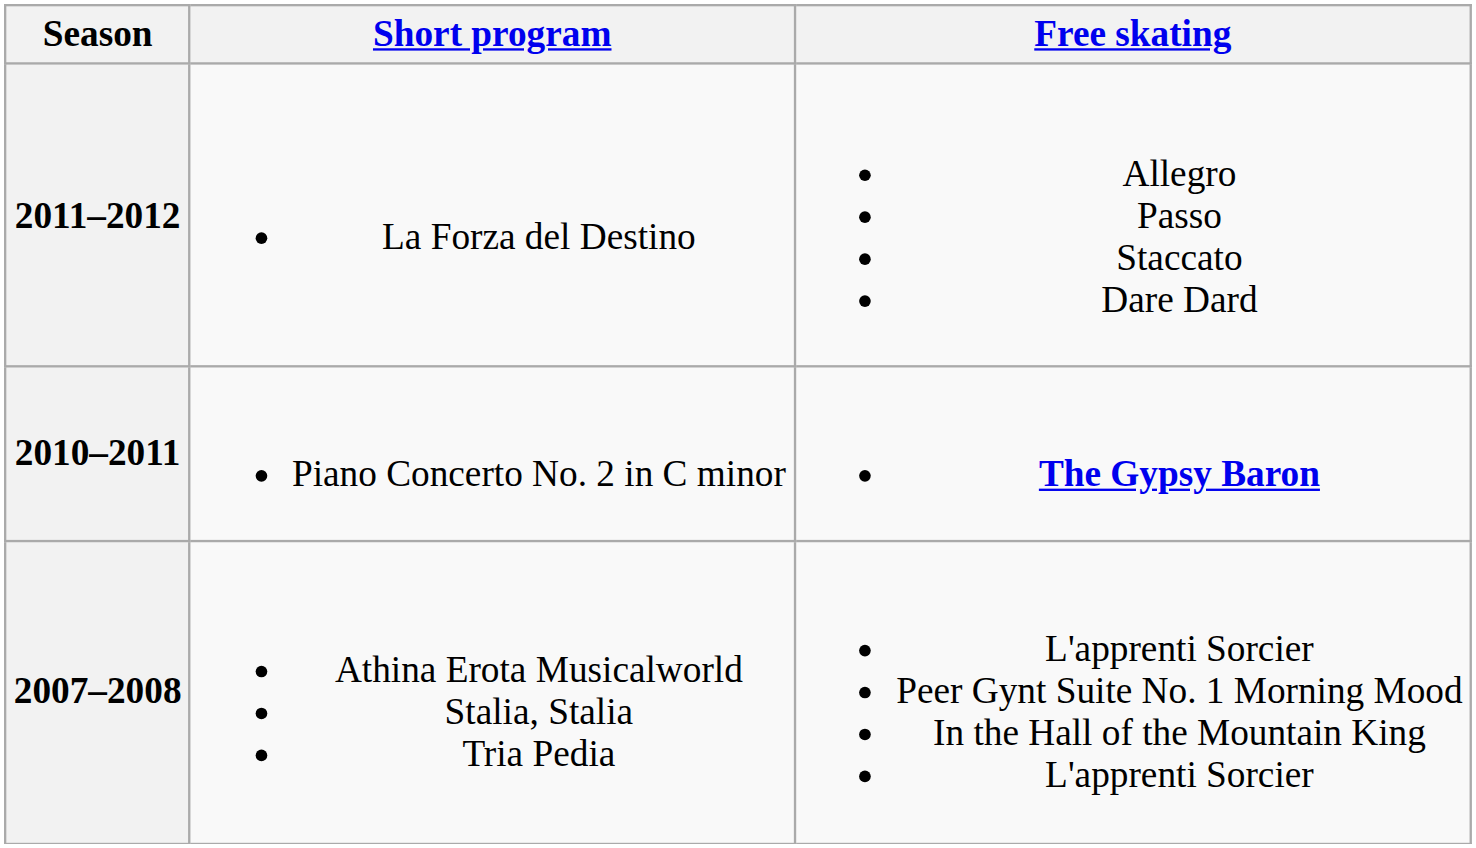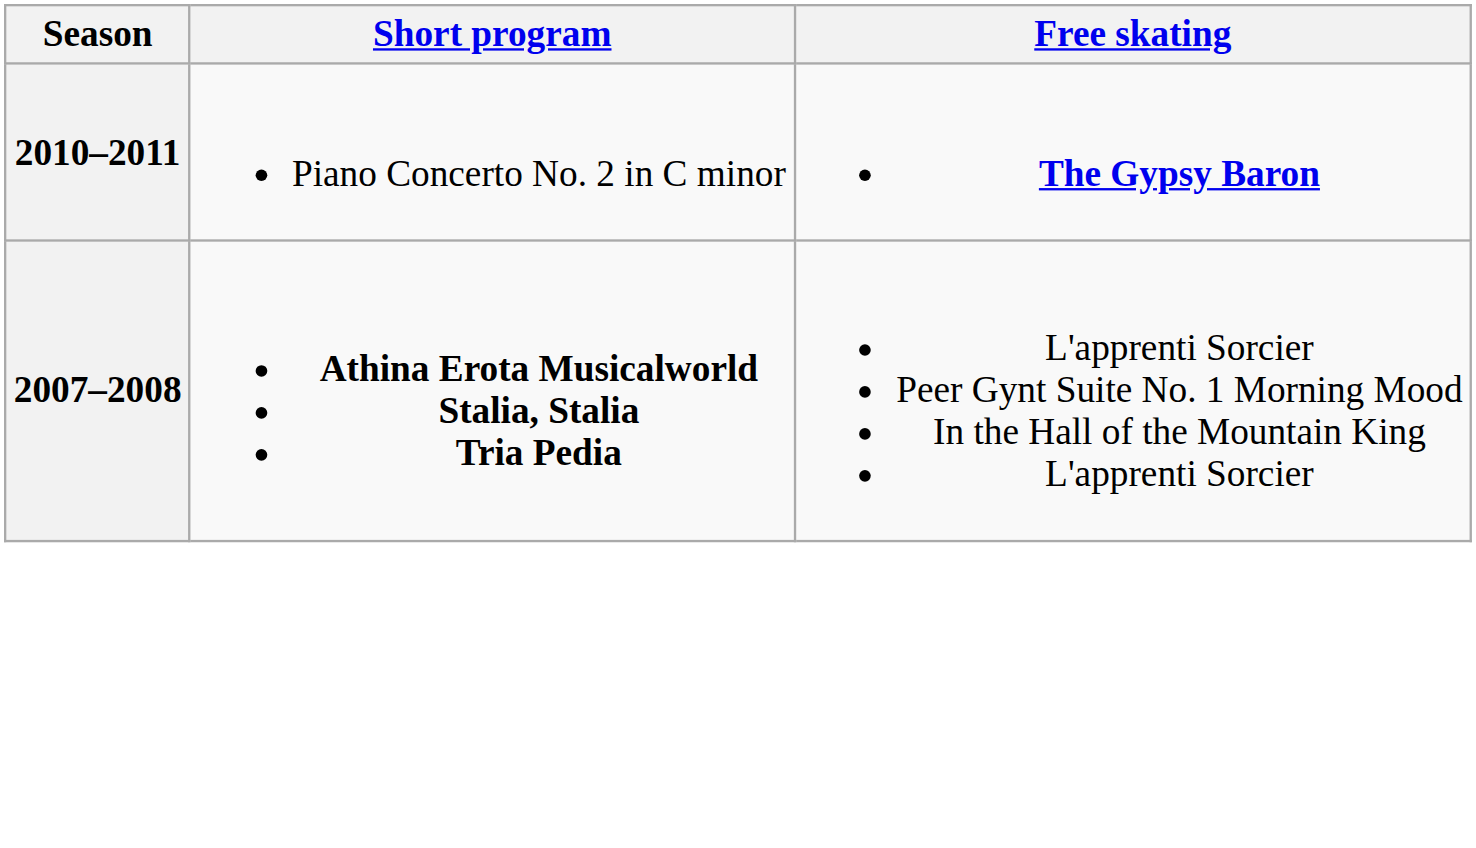 <table class="wikitable" style="text-align:center">
 <tr>
 <th>Season</th>
 <th><a href='#'>Short program</a></th>
 <th><a href='#'>Free skating</a></th>
-</tr>
-<tr>
-<th>2011–2012 <br> </th>
-<td><br><ul><li>La Forza del Destino <br></li></ul></td>
-<td><br><ul><li>Allegro</li><li>Passo</li><li>Staccato</li><li>Dare Dard <br></li></ul></td>
 </tr>
 <tr>
 <th>2010–2011 <br> </th>
 <td><br><ul><li>Piano Concerto No. 2 in C minor <br></li></ul></td>
 <td><strong><br><ul><li><a href='#'>The Gypsy Baron</a> <br></li></ul></strong></td>
 </tr>
 <tr>
 <th>2007–2008 <br> </th>
-<td><br><ul><li>Athina Erota Musicalworld</li><li>Stalia, Stalia</li><li>Tria Pedia</li></ul></td>
+<td><strong><br><ul><li>Athina Erota Musicalworld</li><li>Stalia, Stalia</li><li>Tria Pedia</li></ul></strong></td>
 <td><br><ul><li>L'apprenti Sorcier <br></li><li>Peer Gynt Suite No. 1 Morning Mood <br></li><li>In the Hall of the Mountain King <br></li><li>L'apprenti Sorcier <br></li></ul></td>
 </tr>
 </table>
